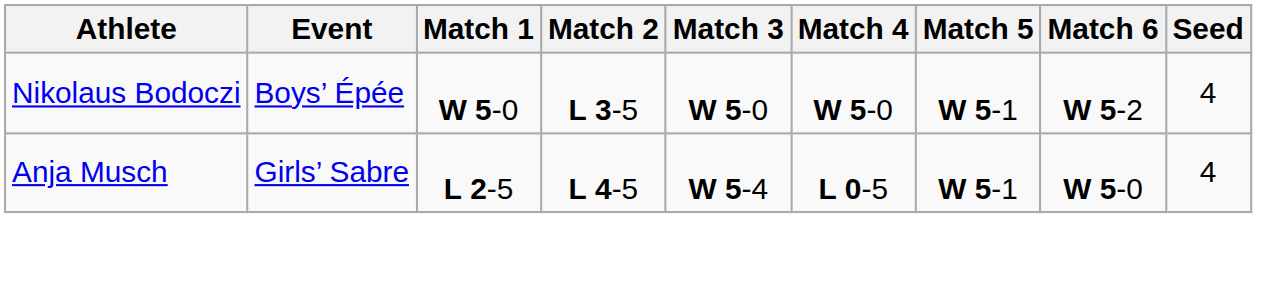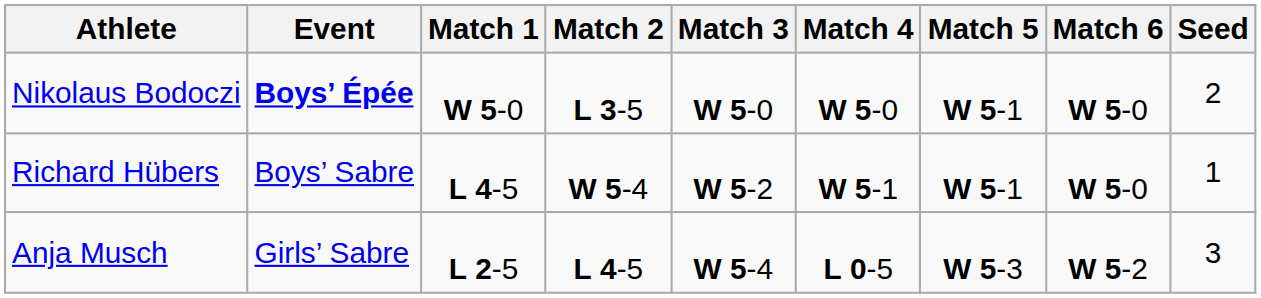 <table class="wikitable" border="1" style="font-size:90%">
 <tr>
 <th>Athlete</th>
 <th>Event</th>
 <th>Match 1</th>
 <th>Match 2</th>
 <th>Match 3</th>
 <th>Match 4</th>
 <th>Match 5</th>
 <th>Match 6</th>
 <th>Seed</th>
 </tr>
 <tr>
 <td><a href='#'>Nikolaus Bodoczi</a></td>
-<td><a href='#'>Boys’ Épée</a></td>
+<td><strong><a href='#'>Boys’ Épée</a></strong></td>
 <td align=center><br> <strong>W</strong> <strong>5</strong>-0</td>
 <td align=center><br> <strong>L</strong> <strong>3</strong>-5</td>
 <td align=center><br> <strong>W</strong> <strong>5</strong>-0</td>
 <td align=center><br> <strong>W</strong> <strong>5</strong>-0</td>
 <td align=center><br> <strong>W</strong> <strong>5</strong>-1</td>
+<td align=center><br> <strong>W</strong> <strong>5</strong>-0</td>
+<td align=center>2</td>
+</tr>
+<tr>
+<td><a href='#'>Richard Hübers</a></td>
+<td><a href='#'>Boys’ Sabre</a></td>
+<td align=center><br> <strong>L</strong> <strong>4</strong>-5</td>
+<td align=center><br> <strong>W</strong> <strong>5</strong>-4</td>
 <td align=center><br> <strong>W</strong> <strong>5</strong>-2</td>
-<td align=center>4</td>
+<td align=center><br> <strong>W</strong> <strong>5</strong>-1</td>
+<td align=center><br> <strong>W</strong> <strong>5</strong>-1</td>
+<td align=center><br> <strong>W</strong> <strong>5</strong>-0</td>
+<td align=center>1</td>
 </tr>
 <tr>
 <td><a href='#'>Anja Musch</a></td>
 <td><a href='#'>Girls’ Sabre</a></td>
 <td align=center><br> <strong>L</strong> <strong>2</strong>-5</td>
 <td align=center><br> <strong>L</strong> <strong>4</strong>-5</td>
 <td align=center><br> <strong>W</strong> <strong>5</strong>-4</td>
 <td align=center><br> <strong>L</strong> <strong>0</strong>-5</td>
-<td align=center><br> <strong>W</strong> <strong>5</strong>-1</td>
-<td align=center><br> <strong>W</strong> <strong>5</strong>-0</td>
-<td align=center>4</td>
+<td align=center><br> <strong>W</strong> <strong>5</strong>-3</td>
+<td align=center><br> <strong>W</strong> <strong>5</strong>-2</td>
+<td align=center>3</td>
 </tr>
 </table>
